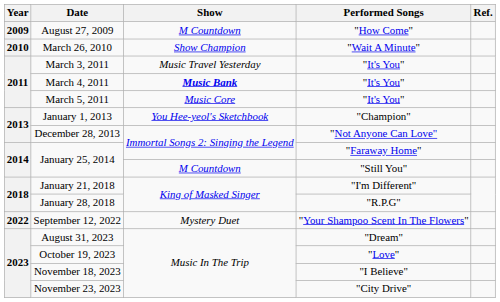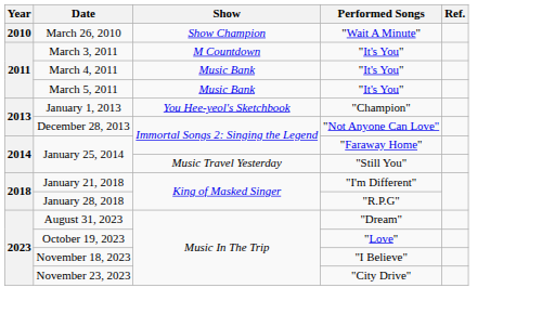 <table class="wikitable plainrowheaders" style="text-align:center;">
 <tr>
 <th>Year</th>
 <th>Date</th>
 <th>Show</th>
 <th>Performed Songs</th>
 <th>Ref.</th>
-</tr>
-<tr>
-<th scope="row">2009</th>
-<td>August 27, 2009</td>
-<td><em><a href='#'>M Countdown</a></em></td>
-<td>"<a href='#'>How Come</a>"</td>
-<td></td>
 </tr>
 <tr>
 <th scope="row">2010</th>
 <td>March 26, 2010</td>
 <td><em><a href='#'>Show Champion</a></em></td>
 <td>"<a href='#'>Wait A Minute</a>"</td>
 <td></td>
 </tr>
 <tr>
 <th rowspan="3" scope="row">2011</th>
 <td>March 3, 2011</td>
-<td><em>Music Travel Yesterday</em></td>
+<td><em><a href='#'>M Countdown</a></em></td>
 <td>"<a href='#'>It's You</a>"</td>
 <td></td>
 </tr>
 <tr>
 <td>March 4, 2011</td>
-<td><strong><a href='#'><em>Music Bank</em></a></strong></td>
+<td><a href='#'><em>Music Bank</em></a></td>
 <td>"<a href='#'>It's You</a>"</td>
 <td></td>
 </tr>
 <tr>
 <td>March 5, 2011</td>
-<td><a href='#'><em>Music Core</em></a></td>
+<td><a href='#'><em>Music Bank</em></a></td>
 <td>"<a href='#'>It's You</a>"</td>
 <td></td>
 </tr>
 <tr>
 <th scope="row" rowspan="2">2013</th>
 <td>January 1, 2013</td>
 <td><em><a href='#'>You Hee-yeol's Sketchbook</a></em></td>
 <td>"Champion"</td>
 <td></td>
 </tr>
 <tr>
 <td>December 28, 2013</td>
 <td rowspan="2"><a href='#'><em>Immortal Songs 2: Singing the Legend</em></a></td>
 <td>"<a href='#'>Not Anyone Can Love"</a></td>
 <td></td>
 </tr>
 <tr>
 <th rowspan="2" scope="row">2014</th>
 <td rowspan="2">January 25, 2014</td>
 <td>"<a href='#'>Faraway Home</a>"</td>
 <td></td>
 </tr>
 <tr>
-<td><em><a href='#'>M Countdown</a></em></td>
+<td><em>Music Travel Yesterday</em></td>
 <td>"Still You"</td>
 <td></td>
 </tr>
 <tr>
 <th rowspan="2" scope="row">2018</th>
 <td>January 21, 2018</td>
 <td rowspan="2"><a href='#'><em>King of Masked Singer</em></a></td>
 <td>"I'm Different"</td>
 <td rowspan="2"></td>
 </tr>
 <tr>
 <td>January 28, 2018</td>
 <td>"R.P.G"</td>
-</tr>
-<tr>
-<th scope="row">2022</th>
-<td>September 12, 2022</td>
-<td><em>Mystery Duet</em></td>
-<td>"<a href='#'>Your Shampoo Scent In The Flowers</a>"</td>
-<td></td>
 </tr>
 <tr>
 <th scope="row"  rowspan="4">2023</th>
 <td>August 31, 2023</td>
 <td rowspan="4"><em>Music In The Trip</em></td>
 <td>"Dream"</td>
 <td></td>
 </tr>
 <tr>
 <td>October 19, 2023</td>
 <td>"<a href='#'>Love</a>"</td>
 <td></td>
 </tr>
 <tr>
 <td>November 18, 2023</td>
 <td>"I Believe"</td>
 <td></td>
 </tr>
 <tr>
 <td>November 23, 2023</td>
 <td>"City Drive"</td>
 <td></td>
 </tr>
 </table>
